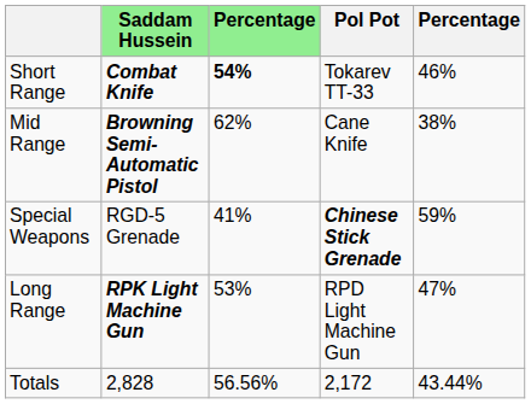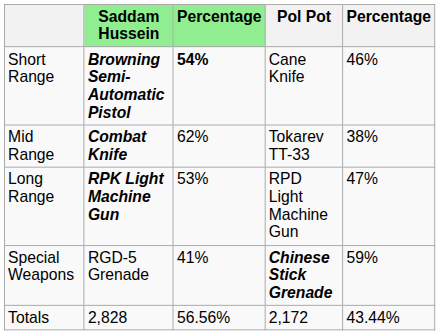 <table class="wikitable" style="text-align:left; width:440px; height:200px">
 <tr valign="top">
 <th style="width:120px;"></th>
 <th style="width:120px; background:lightgreen;">Saddam Hussein</th>
 <th style="width:40px; background:lightgreen;">Percentage</th>
 <th style="width:120px;">Pol Pot</th>
 <th style="width:40px;">Percentage</th>
 </tr>
 <tr valign="top">
 <td>Short Range</td>
-<td><strong><em>Combat Knife</em></strong></td>
+<td><strong><em>Browning Semi-Automatic Pistol</em></strong></td>
 <td><strong>54%</strong></td>
-<td>Tokarev TT-33</td>
+<td>Cane Knife</td>
 <td>46%</td>
 </tr>
 <tr valign="top">
 <td>Mid Range</td>
-<td><strong><em>Browning Semi-Automatic Pistol</em></strong></td>
+<td><strong><em>Combat Knife</em></strong></td>
 <td>62%</td>
-<td>Cane Knife</td>
+<td>Tokarev TT-33</td>
 <td>38%</td>
+</tr>
+<tr valign="top">
+<td>Long Range</td>
+<td><strong><em>RPK Light Machine Gun</em></strong></td>
+<td>53%</td>
+<td>RPD Light Machine Gun</td>
+<td>47%</td>
 </tr>
 <tr valign="top">
 <td>Special Weapons</td>
 <td>RGD-5 Grenade</td>
 <td>41%</td>
 <td><strong><em>Chinese Stick Grenade</em></strong></td>
 <td>59%</td>
 </tr>
 <tr valign="top">
-<td>Long Range</td>
-<td><strong><em>RPK Light Machine Gun</em></strong></td>
-<td>53%</td>
-<td>RPD Light Machine Gun</td>
-<td>47%</td>
-</tr>
-<tr valign="top">
 <td>Totals</td>
 <td>2,828</td>
 <td>56.56%</td>
 <td>2,172</td>
 <td>43.44%</td>
 </tr>
 </table>
